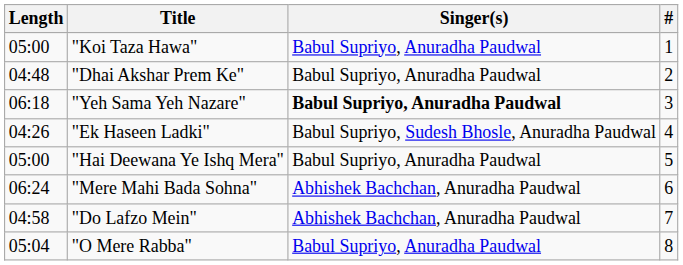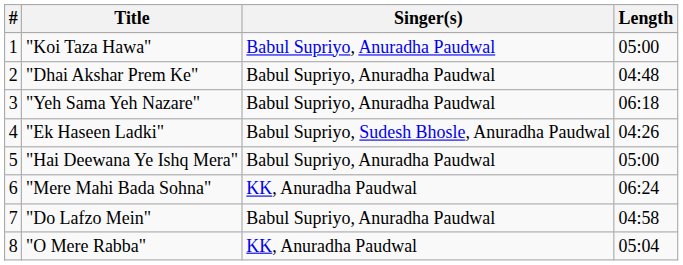 <table class="wikitable">
 <tr>
-<th>Length</th>
+<th>#</th>
 <th>Title</th>
 <th>Singer(s)</th>
-<th>#</th>
+<th>Length</th>
 </tr>
 <tr>
-<td>05:00</td>
+<td>1</td>
 <td>"Koi Taza Hawa"</td>
 <td><a href='#'>Babul Supriyo</a>, <a href='#'>Anuradha Paudwal</a></td>
-<td>1</td>
+<td>05:00</td>
 </tr>
 <tr>
-<td>04:48</td>
+<td>2</td>
 <td>"Dhai Akshar Prem Ke"</td>
 <td>Babul Supriyo, Anuradha Paudwal</td>
-<td>2</td>
+<td>04:48</td>
 </tr>
 <tr>
+<td>3</td>
+<td>"Yeh Sama Yeh Nazare"</td>
+<td>Babul Supriyo, Anuradha Paudwal</td>
 <td>06:18</td>
-<td>"Yeh Sama Yeh Nazare"</td>
-<td><strong>Babul Supriyo, Anuradha Paudwal</strong></td>
-<td>3</td>
 </tr>
 <tr>
-<td>04:26</td>
+<td>4</td>
 <td>"Ek Haseen Ladki"</td>
 <td>Babul Supriyo, <a href='#'>Sudesh Bhosle</a>, Anuradha Paudwal</td>
-<td>4</td>
+<td>04:26</td>
 </tr>
 <tr>
-<td>05:00</td>
+<td>5</td>
 <td>"Hai Deewana Ye Ishq Mera"</td>
 <td>Babul Supriyo, Anuradha Paudwal</td>
-<td>5</td>
+<td>05:00</td>
 </tr>
 <tr>
+<td>6</td>
+<td>"Mere Mahi Bada Sohna"</td>
+<td><a href='#'>KK</a>, Anuradha Paudwal</td>
 <td>06:24</td>
-<td>"Mere Mahi Bada Sohna"</td>
-<td><a href='#'>Abhishek Bachchan</a>, Anuradha Paudwal</td>
-<td>6</td>
 </tr>
 <tr>
+<td>7</td>
+<td>"Do Lafzo Mein"</td>
+<td>Babul Supriyo, Anuradha Paudwal</td>
 <td>04:58</td>
-<td>"Do Lafzo Mein"</td>
-<td><a href='#'>Abhishek Bachchan</a>, Anuradha Paudwal</td>
-<td>7</td>
 </tr>
 <tr>
+<td>8</td>
+<td>"O Mere Rabba"</td>
+<td><a href='#'>KK</a>, Anuradha Paudwal</td>
 <td>05:04</td>
-<td>"O Mere Rabba"</td>
-<td><a href='#'>Babul Supriyo</a>, <a href='#'>Anuradha Paudwal</a></td>
-<td>8</td>
 </tr>
 </table>
